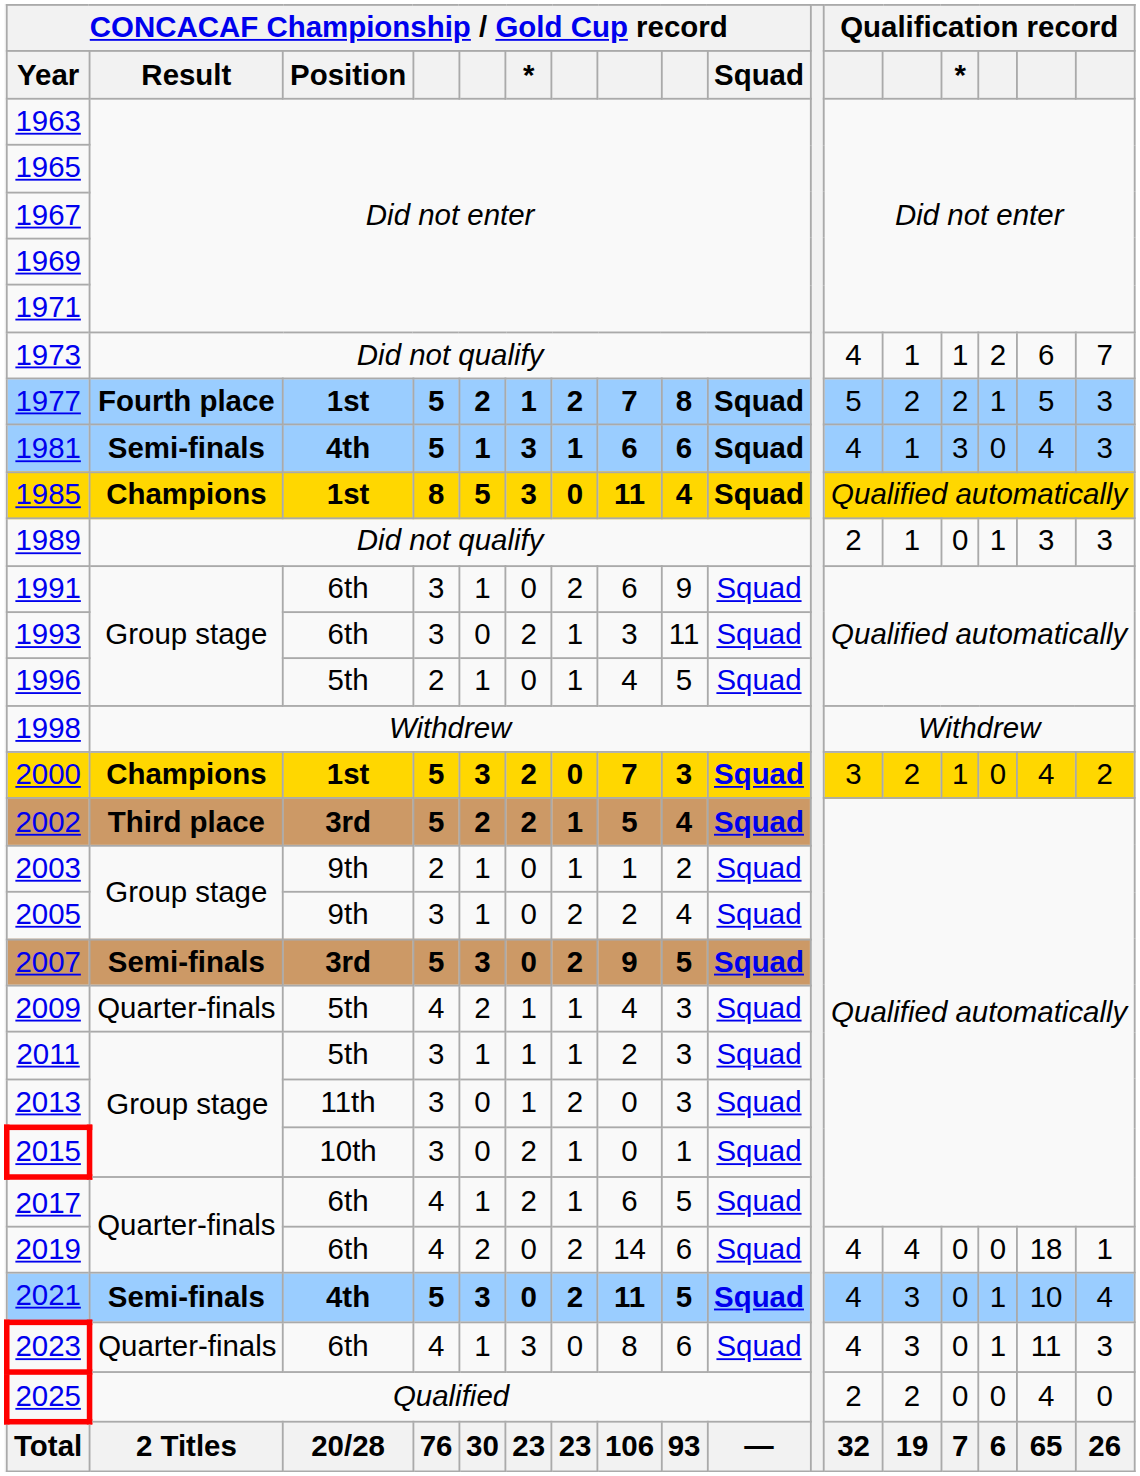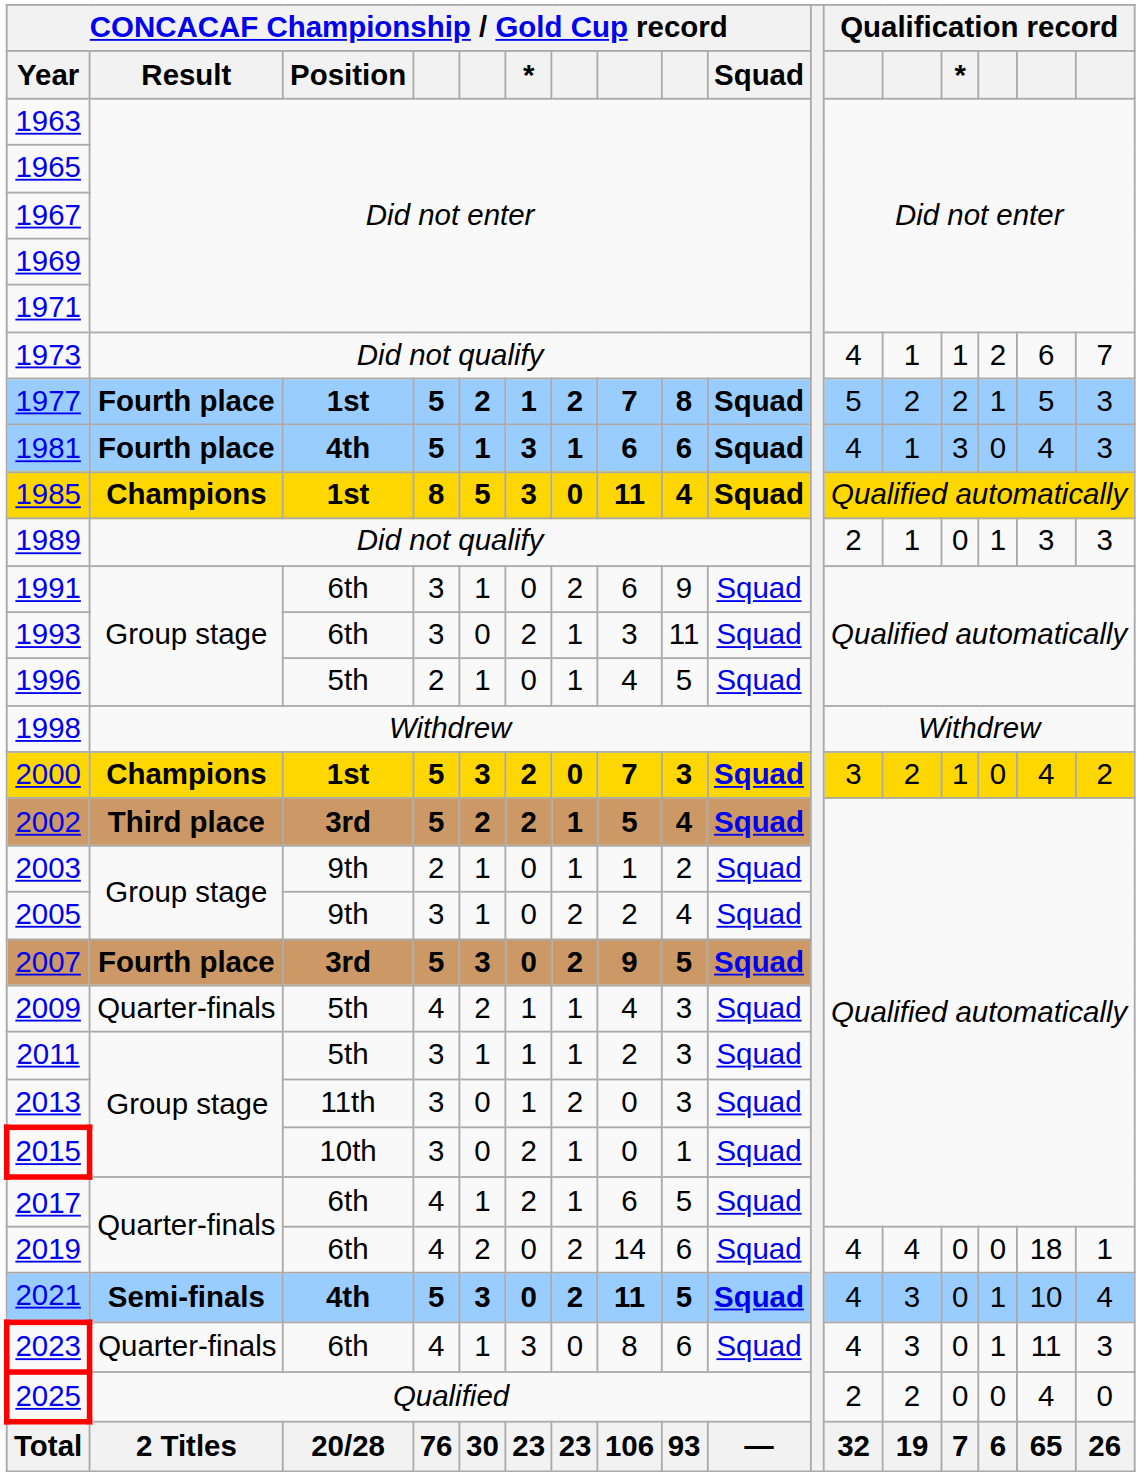 <table class="wikitable" style="text-align: center;">
 <tr>
 <th colspan=10><a href='#'>CONCACAF Championship</a> / <a href='#'>Gold Cup</a> record</th>
 <th rowspan=31></th>
 <th colspan=6>Qualification record</th>
 </tr>
 <tr>
 <th>Year</th>
 <th>Result</th>
 <th>Position</th>
 <th></th>
 <th></th>
 <th>*</th>
 <th></th>
 <th></th>
 <th></th>
 <th>Squad</th>
 <th></th>
 <th></th>
 <th>*</th>
 <th></th>
 <th></th>
 <th></th>
 </tr>
 <tr>
 <td> <a href='#'>1963</a></td>
 <td colspan=9 rowspan=5><em>Did not enter</em></td>
 <td colspan=6 rowspan=5><em>Did not enter</em></td>
 </tr>
 <tr>
 <td> <a href='#'>1965</a></td>
 </tr>
 <tr>
 <td> <a href='#'>1967</a></td>
 </tr>
 <tr>
 <td> <a href='#'>1969</a></td>
 </tr>
 <tr>
 <td> <a href='#'>1971</a></td>
 </tr>
 <tr>
 <td> <a href='#'>1973</a></td>
 <td colspan=9><em>Did not qualify</em></td>
 <td>4</td>
 <td>1</td>
 <td>1</td>
 <td>2</td>
 <td>6</td>
 <td>7</td>
 </tr>
 <tr style="background:#9acdff;">
 <td> <a href='#'>1977</a></td>
 <td><strong>Fourth place</strong></td>
 <td><strong>1st</strong></td>
 <td><strong>5</strong></td>
 <td><strong>2</strong></td>
 <td><strong>1</strong></td>
 <td><strong>2</strong></td>
 <td><strong>7</strong></td>
 <td><strong>8</strong></td>
 <td><strong>Squad</strong></td>
 <td>5</td>
 <td>2</td>
 <td>2</td>
 <td>1</td>
 <td>5</td>
 <td>3</td>
 </tr>
 <tr style="background:#9acdff;">
 <td> <a href='#'>1981</a></td>
-<td><strong>Semi-finals</strong></td>
+<td><strong>Fourth place</strong></td>
 <td><strong>4th</strong></td>
 <td><strong>5</strong></td>
 <td><strong>1</strong></td>
 <td><strong>3</strong></td>
 <td><strong>1</strong></td>
 <td><strong>6</strong></td>
 <td><strong>6</strong></td>
 <td><strong>Squad</strong></td>
 <td>4</td>
 <td>1</td>
 <td>3</td>
 <td>0</td>
 <td>4</td>
 <td>3</td>
 </tr>
 <tr style="background:gold;">
 <td><a href='#'>1985</a></td>
 <td><strong>Champions</strong></td>
 <td><strong>1st</strong></td>
 <td><strong>8</strong></td>
 <td><strong>5</strong></td>
 <td><strong>3</strong></td>
 <td><strong>0</strong></td>
 <td><strong>11</strong></td>
 <td><strong>4</strong></td>
 <td><strong>Squad</strong></td>
 <td colspan=6><em>Qualified automatically</em></td>
 </tr>
 <tr>
 <td><a href='#'>1989</a></td>
 <td colspan=9><em>Did not qualify</em></td>
 <td>2</td>
 <td>1</td>
 <td>0</td>
 <td>1</td>
 <td>3</td>
 <td>3</td>
 </tr>
 <tr>
 <td> <a href='#'>1991</a></td>
 <td rowspan=3>Group stage</td>
 <td>6th</td>
 <td>3</td>
 <td>1</td>
 <td>0</td>
 <td>2</td>
 <td>6</td>
 <td>9</td>
 <td><a href='#'>Squad</a></td>
 <td colspan=6 rowspan=3><em>Qualified automatically</em></td>
 </tr>
 <tr>
 <td>  <a href='#'>1993</a></td>
 <td>6th</td>
 <td>3</td>
 <td>0</td>
 <td>2</td>
 <td>1</td>
 <td>3</td>
 <td>11</td>
 <td><a href='#'>Squad</a></td>
 </tr>
 <tr>
 <td> <a href='#'>1996</a></td>
 <td>5th</td>
 <td>2</td>
 <td>1</td>
 <td>0</td>
 <td>1</td>
 <td>4</td>
 <td>5</td>
 <td><a href='#'>Squad</a></td>
 </tr>
 <tr>
 <td> <a href='#'>1998</a></td>
 <td colspan=9><em>Withdrew</em></td>
 <td colspan=6><em>Withdrew</em></td>
 </tr>
 <tr style="background:gold;">
 <td> <a href='#'>2000</a></td>
 <td><strong>Champions</strong></td>
 <td><strong>1st</strong></td>
 <td><strong>5</strong></td>
 <td><strong>3</strong></td>
 <td><strong>2</strong></td>
 <td><strong>0</strong></td>
 <td><strong>7</strong></td>
 <td><strong>3</strong></td>
 <td><strong><a href='#'>Squad</a></strong></td>
 <td>3</td>
 <td>2</td>
 <td>1</td>
 <td>0</td>
 <td>4</td>
 <td>2</td>
 </tr>
 <tr>
 <td style="background:#c96;"> <a href='#'>2002</a></td>
 <td style="background:#c96;"><strong>Third place</strong></td>
 <td style="background:#c96;"><strong>3rd</strong></td>
 <td style="background:#c96;"><strong>5</strong></td>
 <td style="background:#c96;"><strong>2</strong></td>
 <td style="background:#c96;"><strong>2</strong></td>
 <td style="background:#c96;"><strong>1</strong></td>
 <td style="background:#c96;"><strong>5</strong></td>
 <td style="background:#c96;"><strong>4</strong></td>
 <td style="background:#c96;"><strong><a href='#'>Squad</a></strong></td>
 <td colspan=6 rowspan=9><em>Qualified automatically</em></td>
 </tr>
 <tr>
 <td>  <a href='#'>2003</a></td>
 <td rowspan=2>Group stage</td>
 <td>9th</td>
 <td>2</td>
 <td>1</td>
 <td>0</td>
 <td>1</td>
 <td>1</td>
 <td>2</td>
 <td><a href='#'>Squad</a></td>
 </tr>
 <tr>
 <td> <a href='#'>2005</a></td>
 <td>9th</td>
 <td>3</td>
 <td>1</td>
 <td>0</td>
 <td>2</td>
 <td>2</td>
 <td>4</td>
 <td><a href='#'>Squad</a></td>
 </tr>
 <tr style="background:#c96;">
 <td> <a href='#'>2007</a></td>
-<td><strong>Semi-finals</strong></td>
+<td><strong>Fourth place</strong></td>
 <td><strong>3rd</strong></td>
 <td><strong>5</strong></td>
 <td><strong>3</strong></td>
 <td><strong>0</strong></td>
 <td><strong>2</strong></td>
 <td><strong>9</strong></td>
 <td><strong>5</strong></td>
 <td><strong><a href='#'>Squad</a></strong></td>
 </tr>
 <tr>
 <td> <a href='#'>2009</a></td>
 <td>Quarter-finals</td>
 <td>5th</td>
 <td>4</td>
 <td>2</td>
 <td>1</td>
 <td>1</td>
 <td>4</td>
 <td>3</td>
 <td><a href='#'>Squad</a></td>
 </tr>
 <tr>
 <td> <a href='#'>2011</a></td>
 <td rowspan=3>Group stage</td>
 <td>5th</td>
 <td>3</td>
 <td>1</td>
 <td>1</td>
 <td>1</td>
 <td>2</td>
 <td>3</td>
 <td><a href='#'>Squad</a></td>
 </tr>
 <tr>
 <td> <a href='#'>2013</a></td>
 <td>11th</td>
 <td>3</td>
 <td>0</td>
 <td>1</td>
 <td>2</td>
 <td>0</td>
 <td>3</td>
 <td><a href='#'>Squad</a></td>
 </tr>
 <tr>
 <td style="border: 3px solid red">  <a href='#'>2015</a></td>
 <td>10th</td>
 <td>3</td>
 <td>0</td>
 <td>2</td>
 <td>1</td>
 <td>0</td>
 <td>1</td>
 <td><a href='#'>Squad</a></td>
 </tr>
 <tr>
 <td> <a href='#'>2017</a></td>
 <td rowspan=2>Quarter-finals</td>
 <td>6th</td>
 <td>4</td>
 <td>1</td>
 <td>2</td>
 <td>1</td>
 <td>6</td>
 <td>5</td>
 <td><a href='#'>Squad</a></td>
 </tr>
 <tr>
 <td>   <a href='#'>2019</a></td>
 <td>6th</td>
 <td>4</td>
 <td>2</td>
 <td>0</td>
 <td>2</td>
 <td>14</td>
 <td>6</td>
 <td><a href='#'>Squad</a></td>
 <td>4</td>
 <td>4</td>
 <td>0</td>
 <td>0</td>
 <td>18</td>
 <td>1</td>
 </tr>
 <tr style="background:#9acdff;">
 <td> <a href='#'>2021</a></td>
 <td><strong>Semi-finals</strong></td>
 <td><strong>4th</strong></td>
 <td><strong>5</strong></td>
 <td><strong>3</strong></td>
 <td><strong>0</strong></td>
 <td><strong>2</strong></td>
 <td><strong>11</strong></td>
 <td><strong>5</strong></td>
 <td><strong><a href='#'>Squad</a></strong></td>
 <td>4</td>
 <td>3</td>
 <td>0</td>
 <td>1</td>
 <td>10</td>
 <td>4</td>
 </tr>
 <tr>
 <td style="border: 3px solid red">  <a href='#'>2023</a></td>
 <td>Quarter-finals</td>
 <td>6th</td>
 <td>4</td>
 <td>1</td>
 <td>3</td>
 <td>0</td>
 <td>8</td>
 <td>6</td>
 <td><a href='#'>Squad</a></td>
 <td>4</td>
 <td>3</td>
 <td>0</td>
 <td>1</td>
 <td>11</td>
 <td>3</td>
 </tr>
 <tr>
 <td style="border: 3px solid red">  <a href='#'>2025</a></td>
 <td colspan=9><em>Qualified</em></td>
 <td>2</td>
 <td>2</td>
 <td>0</td>
 <td>0</td>
 <td>4</td>
 <td>0</td>
 </tr>
 <tr>
 <th>Total</th>
 <th>2 Titles</th>
 <th>20/28</th>
 <th>76</th>
 <th>30</th>
 <th>23</th>
 <th>23</th>
 <th>106</th>
 <th>93</th>
 <th>—</th>
 <th>32</th>
 <th>19</th>
 <th>7</th>
 <th>6</th>
 <th>65</th>
 <th>26</th>
 </tr>
 </table>
